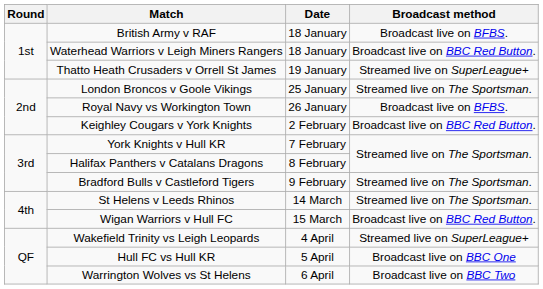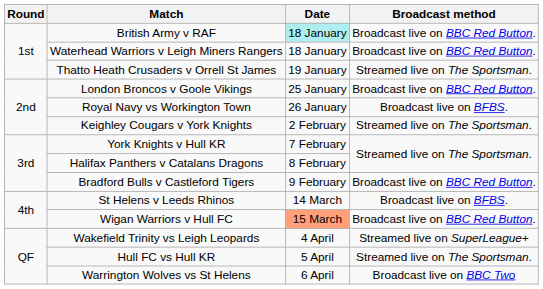 <table class="wikitable" style="border-collapse:collapse; font-size:90%; text-align:center">
 <tr>
 <th>Round</th>
 <th>Match</th>
 <th>Date</th>
 <th>Broadcast method</th>
 </tr>
 <tr>
 <td rowspan=3>1st</td>
 <td>British  Army v RAF</td>
-<td>18 January</td>
-<td>Broadcast live on <em><a href='#'>BFBS</a></em>.</td>
+<td style="background: paleturquoise;">18 January</td>
+<td>Broadcast live on <em><a href='#'>BBC Red Button</a></em>.</td>
 </tr>
 <tr>
 <td>Waterhead Warriors v Leigh Miners Rangers</td>
 <td>18 January</td>
 <td>Broadcast live on <em><a href='#'>BBC Red Button</a></em>.</td>
 </tr>
 <tr>
 <td>Thatto Heath Crusaders v Orrell St James</td>
 <td>19 January</td>
-<td>Streamed live on <em>SuperLeague+</em></td>
+<td>Streamed live on <em>The Sportsman</em>.</td>
 </tr>
 <tr>
 <td rowspan=3>2nd</td>
 <td>London Broncos v Goole Vikings</td>
 <td>25 January</td>
-<td>Streamed live on <em>The Sportsman</em>.</td>
+<td>Broadcast live on <em><a href='#'>BBC Red Button</a></em>.</td>
 </tr>
 <tr>
 <td>Royal Navy vs Workington Town</td>
 <td>26 January</td>
 <td>Broadcast live on <em><a href='#'>BFBS</a></em>.</td>
 </tr>
 <tr>
 <td>Keighley Cougars v York Knights</td>
 <td>2 February</td>
-<td>Broadcast live on <em><a href='#'>BBC Red Button</a></em>.</td>
+<td>Streamed live on <em>The Sportsman</em>.</td>
 </tr>
 <tr>
 <td Rowspan=3>3rd</td>
 <td>York Knights v Hull KR</td>
 <td>7 February</td>
 <td Rowspan =2>Streamed live on <em>The Sportsman</em>.</td>
 </tr>
 <tr>
 <td>Halifax Panthers v Catalans Dragons</td>
 <td>8 February</td>
 </tr>
 <tr>
 <td>Bradford Bulls v Castleford Tigers</td>
 <td>9 February</td>
-<td>Streamed live on <em>The Sportsman</em>.</td>
+<td>Broadcast live on <em><a href='#'>BBC Red Button</a></em>.</td>
 </tr>
 <tr>
 <td Rowspan=2>4th</td>
 <td>St Helens v Leeds Rhinos</td>
 <td>14 March</td>
-<td>Streamed live on <em>The Sportsman</em>.</td>
+<td>Broadcast live on <em><a href='#'>BFBS</a></em>.</td>
 </tr>
 <tr>
 <td>Wigan Warriors v Hull FC</td>
-<td>15 March</td>
+<td style="background: lightsalmon;">15 March</td>
 <td>Broadcast live on <em><a href='#'>BBC Red Button</a></em>.</td>
 </tr>
 <tr>
 <td Rowspan=3>QF</td>
 <td>Wakefield Trinity vs Leigh Leopards</td>
 <td>4 April</td>
 <td>Streamed live on <em>SuperLeague+</em></td>
 </tr>
 <tr>
 <td>Hull FC vs Hull KR</td>
 <td>5 April</td>
-<td>Broadcast live on <em><a href='#'>BBC One</a></em> </td>
+<td>Streamed live on <em>The Sportsman</em>.</td>
 </tr>
 <tr>
 <td>Warrington Wolves vs St Helens</td>
 <td>6 April</td>
 <td>Broadcast live on <em><a href='#'>BBC Two</a></em> </td>
 </tr>
 </table>
